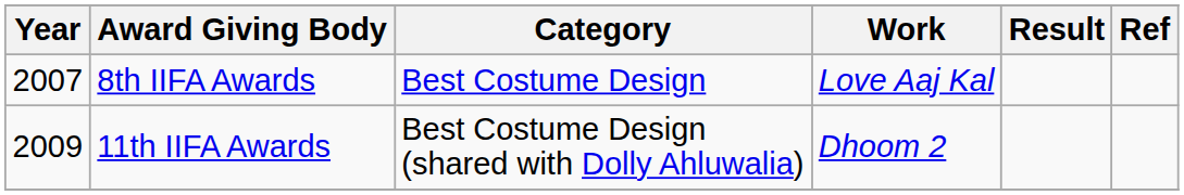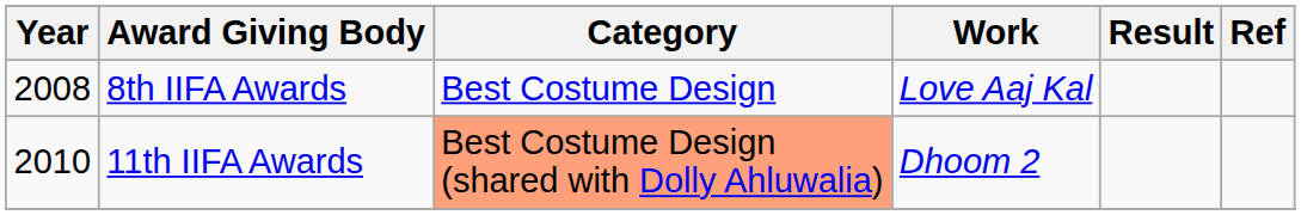 <table class="wikitable sortable">
 <tr bgcolor="#B0C4DE" align="center">
 </tr>
 <tr>
 <th>Year</th>
 <th>Award Giving Body</th>
 <th>Category</th>
 <th>Work</th>
 <th>Result</th>
 <th>Ref</th>
 </tr>
 <tr>
-<td>2007</td>
+<td>2008</td>
 <td><a href='#'>8th IIFA Awards</a></td>
 <td><a href='#'>Best Costume Design</a></td>
 <td><em><a href='#'>Love Aaj Kal</a></em></td>
 <td></td>
 <td></td>
 </tr>
 <tr>
-<td>2009</td>
+<td>2010</td>
 <td><a href='#'>11th IIFA Awards</a></td>
-<td>Best Costume Design<br>(shared with <a href='#'>Dolly Ahluwalia</a>)</td>
+<td style="background: lightsalmon;">Best Costume Design<br>(shared with <a href='#'>Dolly Ahluwalia</a>)</td>
 <td><em><a href='#'>Dhoom 2</a></em></td>
 <td></td>
 <td></td>
 </tr>
 <tr>
 </tr>
 </table>
